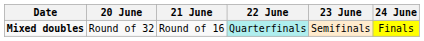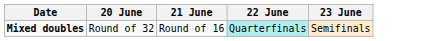 <table class="wikitable" style="text-align:center">
 <tr>
 <th>Date</th>
 <th>20 June</th>
 <th>21 June</th>
 <th>22 June</th>
 <th>23 June</th>
-<th>24 June</th>
 </tr>
 <tr>
 <td align="left"><strong>Mixed doubles</strong></td>
 <td>Round of 32</td>
 <td>Round of 16</td>
 <td bgcolor="#afeeee">Quarterfinals</td>
 <td bgcolor="#ffebcd">Semifinals</td>
-<td bgcolor="#FFFF00">Finals</td>
 </tr>
 </table>
